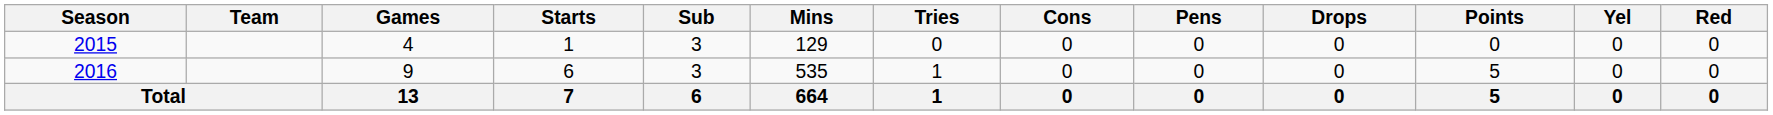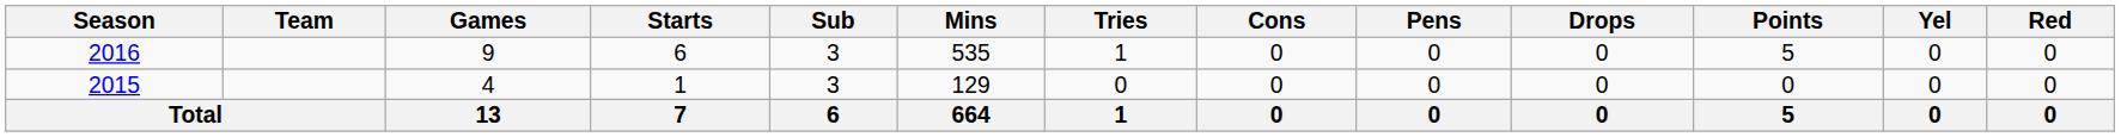 <table class="wikitable" style="text-align:center; line-height:90%; font-size:95%; width:70%;">
 <tr>
 <th>Season</th>
 <th>Team</th>
 <th>Games</th>
 <th>Starts</th>
 <th>Sub</th>
 <th>Mins</th>
 <th>Tries</th>
 <th>Cons</th>
 <th>Pens</th>
 <th>Drops</th>
 <th>Points</th>
 <th>Yel</th>
 <th>Red</th>
 </tr>
 <tr>
+<td><a href='#'>2016</a></td>
+<td></td>
+<td>9</td>
+<td>6</td>
+<td>3</td>
+<td>535</td>
+<td>1</td>
+<td>0</td>
+<td>0</td>
+<td>0</td>
+<td>5</td>
+<td>0</td>
+<td>0</td>
+</tr>
+<tr>
 <td><a href='#'>2015</a></td>
 <td></td>
 <td>4</td>
 <td>1</td>
 <td>3</td>
 <td>129</td>
 <td>0</td>
 <td>0</td>
 <td>0</td>
 <td>0</td>
 <td>0</td>
-<td>0</td>
-<td>0</td>
-</tr>
-<tr>
-<td><a href='#'>2016</a></td>
-<td></td>
-<td>9</td>
-<td>6</td>
-<td>3</td>
-<td>535</td>
-<td>1</td>
-<td>0</td>
-<td>0</td>
-<td>0</td>
-<td>5</td>
 <td>0</td>
 <td>0</td>
 </tr>
 <tr>
 <th colspan="2">Total</th>
 <th>13</th>
 <th>7</th>
 <th>6</th>
 <th>664</th>
 <th>1</th>
 <th>0</th>
 <th>0</th>
 <th>0</th>
 <th>5</th>
 <th>0</th>
 <th>0</th>
 </tr>
 </table>
